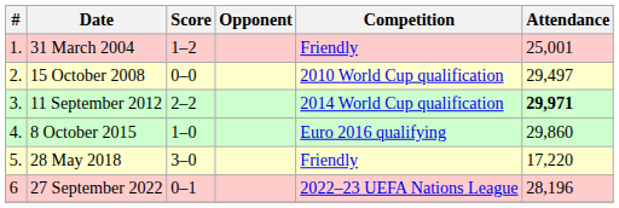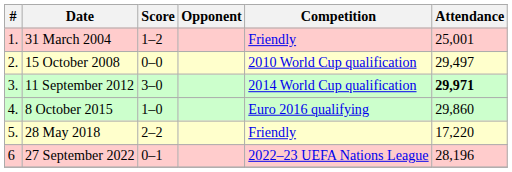 <table class="wikitable" style="font-size:90%">
 <tr>
 <th>#</th>
 <th>Date</th>
 <th>Score</th>
 <th>Opponent</th>
 <th>Competition</th>
 <th>Attendance</th>
 </tr>
 <tr style="background: #FFCCCC">
 <td>1.</td>
 <td>31 March 2004</td>
 <td>1–2</td>
 <td></td>
 <td><a href='#'>Friendly</a></td>
 <td>25,001</td>
 </tr>
 <tr style="background: #FFFFCC">
 <td>2.</td>
 <td>15 October 2008</td>
 <td>0–0</td>
 <td></td>
 <td><a href='#'>2010 World Cup qualification</a></td>
 <td>29,497</td>
 </tr>
 <tr style="background: #CCFFCC">
 <td>3.</td>
 <td>11 September 2012</td>
-<td>2–2</td>
+<td>3–0</td>
 <td></td>
 <td><a href='#'>2014 World Cup qualification</a></td>
 <td><strong>29,971</strong></td>
 </tr>
 <tr style="background: #CCFFCC">
 <td>4.</td>
 <td>8 October 2015</td>
 <td>1–0</td>
 <td></td>
 <td><a href='#'>Euro 2016 qualifying</a></td>
 <td>29,860</td>
 </tr>
 <tr style="background: #FFFFCC">
 <td>5.</td>
 <td>28 May 2018</td>
-<td>3–0</td>
+<td>2–2</td>
 <td></td>
 <td><a href='#'>Friendly</a></td>
 <td>17,220</td>
 </tr>
 <tr style="background: #FFCCCC">
 <td>6</td>
 <td>27 September 2022</td>
 <td>0–1</td>
 <td></td>
 <td><a href='#'>2022–23 UEFA Nations League</a></td>
 <td>28,196</td>
 </tr>
 <tr>
 </tr>
 </table>
